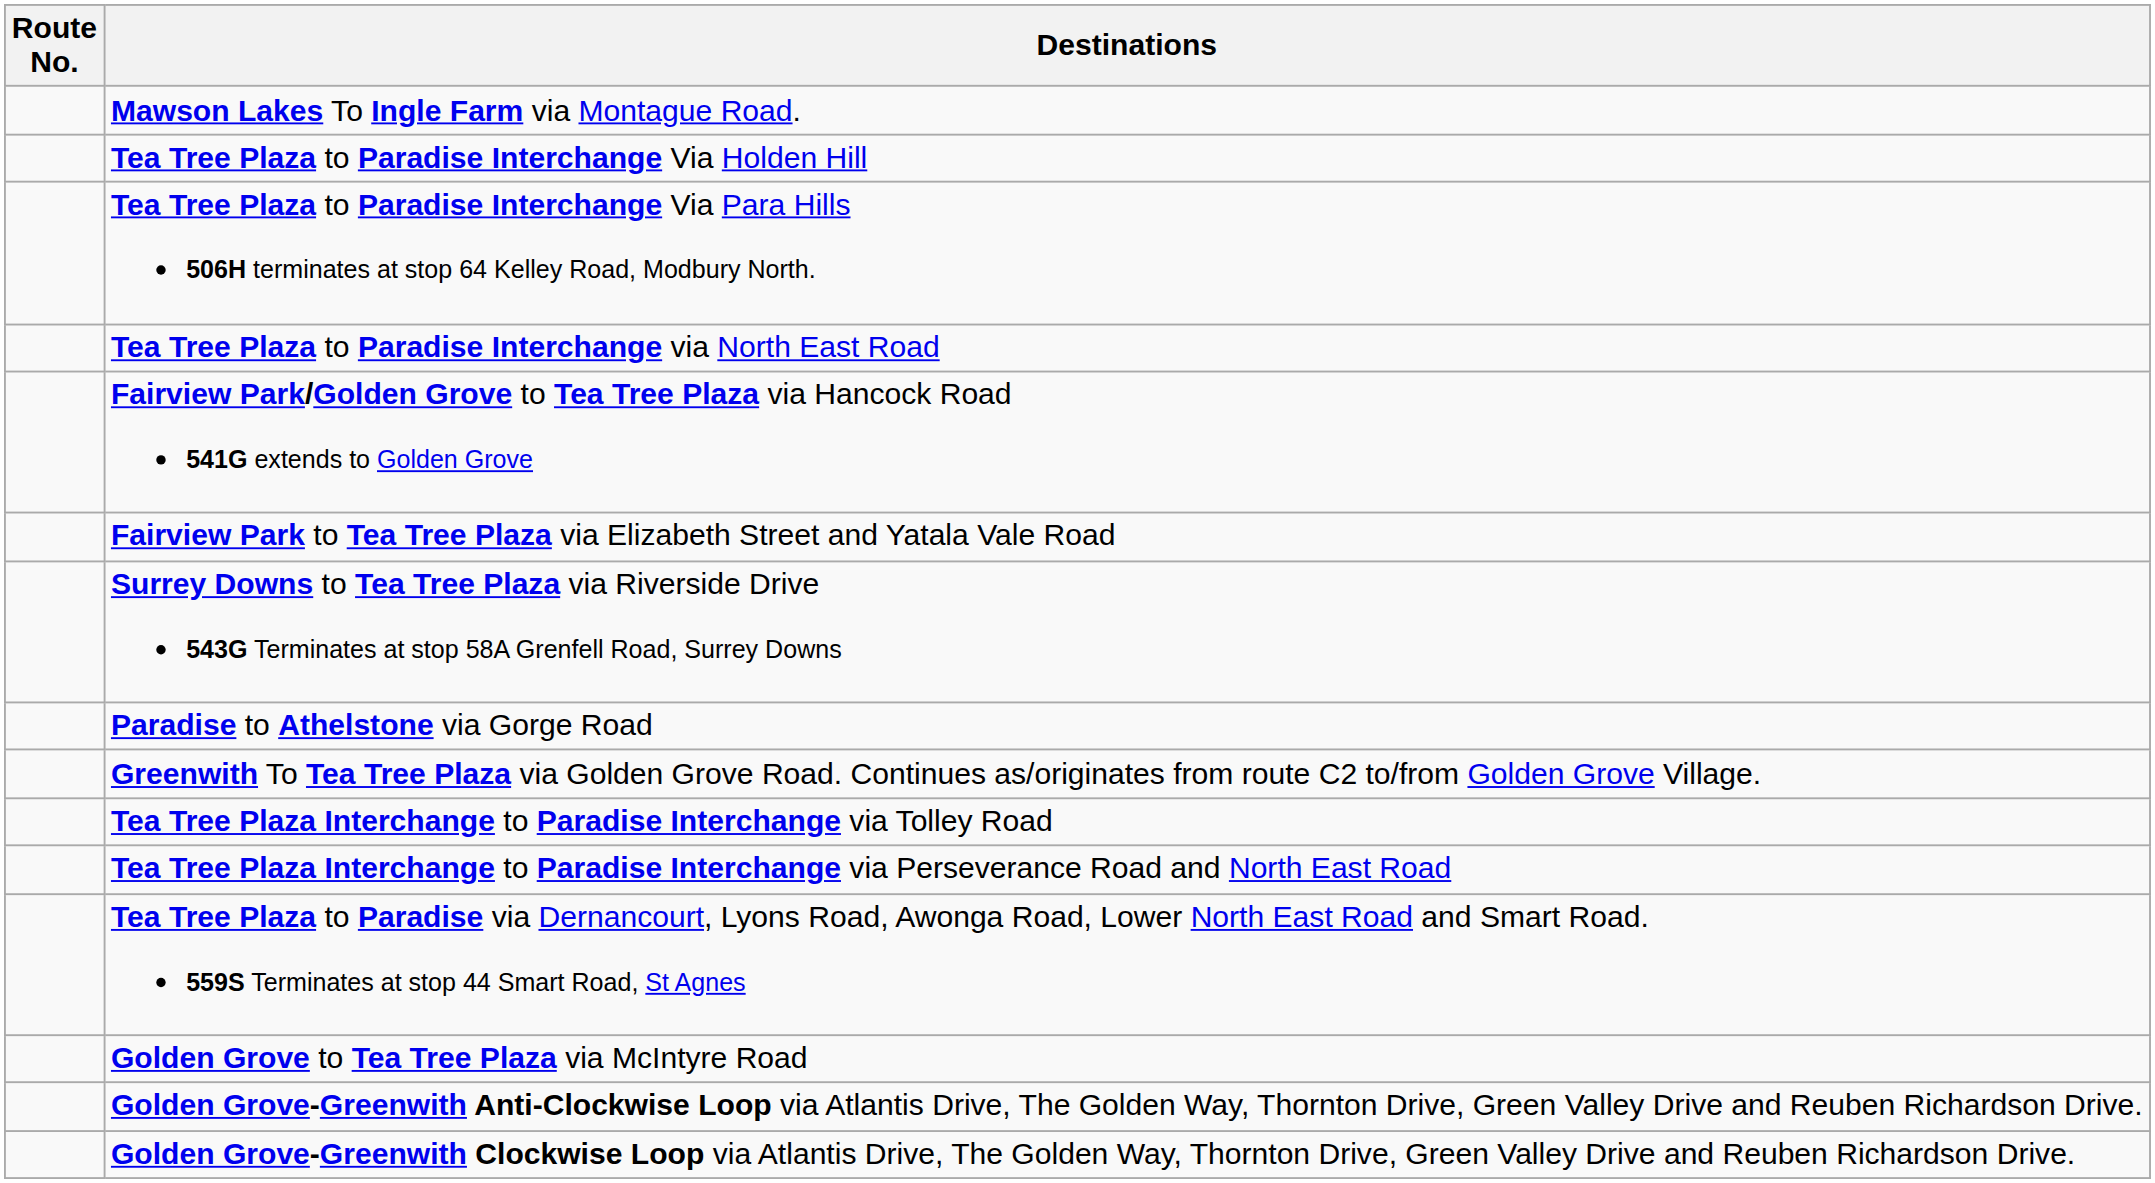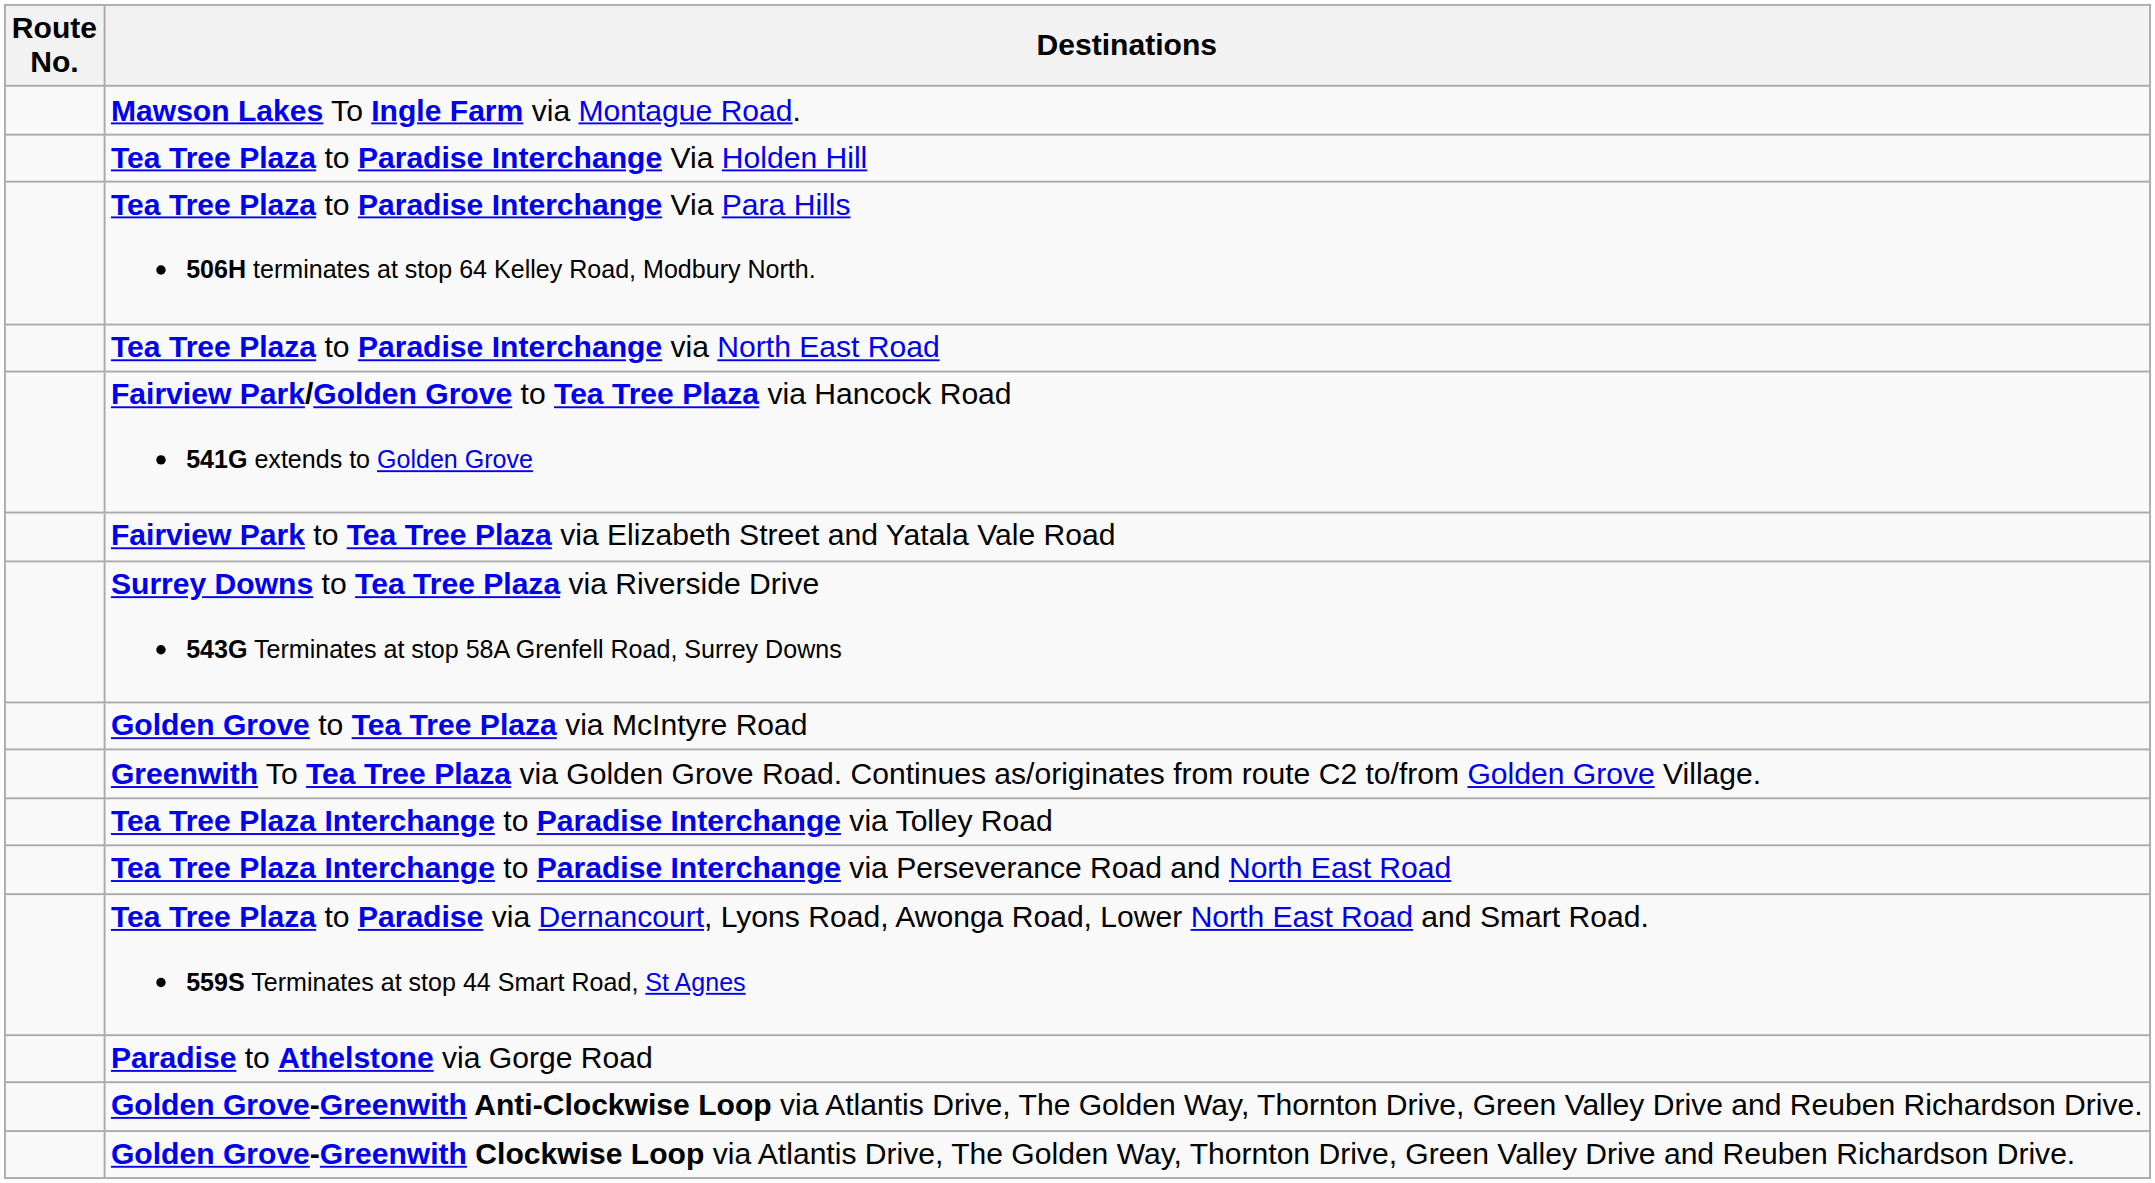 <table class="wikitable">
 <tr>
 <th>Route<br>No.</th>
 <th>Destinations</th>
 </tr>
 <tr>
 <td></td>
 <td><strong><a href='#'>Mawson Lakes</a></strong> To <strong><a href='#'>Ingle Farm</a></strong> via <a href='#'>Montague Road</a>.</td>
 </tr>
 <tr>
 <td></td>
 <td><strong><a href='#'>Tea Tree Plaza</a></strong> to <strong><a href='#'>Paradise Interchange</a></strong> Via <a href='#'>Holden Hill</a></td>
 </tr>
 <tr>
 <td></td>
 <td><strong><a href='#'>Tea Tree Plaza</a></strong> to <strong><a href='#'>Paradise Interchange</a></strong> Via <a href='#'>Para Hills</a><br><ul><li><small><strong>506H</strong> terminates at stop 64 Kelley Road, Modbury North.</small></li></ul></td>
 </tr>
 <tr>
 <td></td>
 <td><strong><a href='#'>Tea Tree Plaza</a></strong> to <strong><a href='#'>Paradise Interchange</a></strong> via <a href='#'>North East Road</a></td>
 </tr>
 <tr>
 <td></td>
 <td><strong><a href='#'>Fairview Park</a>/<a href='#'>Golden Grove</a></strong> to <strong><a href='#'>Tea Tree Plaza</a></strong> via Hancock Road<br><ul><li><small><strong>541G</strong> extends to <a href='#'>Golden Grove</a></small></li></ul></td>
 </tr>
 <tr>
 <td></td>
 <td><strong><a href='#'>Fairview Park</a></strong> to <strong><a href='#'>Tea Tree Plaza</a></strong> via Elizabeth Street and Yatala Vale Road</td>
 </tr>
 <tr>
 <td></td>
 <td><strong><a href='#'>Surrey Downs</a></strong> to <strong><a href='#'>Tea Tree Plaza</a></strong> via Riverside Drive<br><ul><li><small><strong>543G</strong> Terminates at stop 58A Grenfell Road, Surrey Downs</small></li></ul></td>
 </tr>
 <tr>
 <td></td>
-<td><strong><a href='#'>Paradise</a></strong> to <strong><a href='#'>Athelstone</a></strong> via Gorge Road</td>
+<td><strong><a href='#'>Golden Grove</a></strong> to <strong><a href='#'>Tea Tree Plaza</a></strong> via McIntyre Road</td>
 </tr>
 <tr>
 <td></td>
 <td><strong><a href='#'>Greenwith</a></strong> To <strong><a href='#'>Tea Tree Plaza</a></strong> via Golden Grove Road. Continues as/originates from route C2 to/from <a href='#'>Golden Grove</a> Village.</td>
 </tr>
 <tr>
 <td></td>
 <td><strong><a href='#'>Tea Tree Plaza Interchange</a></strong> to <strong><a href='#'>Paradise Interchange</a></strong> via Tolley Road</td>
 </tr>
 <tr>
 <td></td>
 <td><strong><a href='#'>Tea Tree Plaza Interchange</a></strong> to <strong><a href='#'>Paradise Interchange</a></strong> via Perseverance Road and <a href='#'>North East Road</a></td>
 </tr>
 <tr>
 <td></td>
 <td><strong><a href='#'>Tea Tree Plaza</a></strong> to <strong><a href='#'>Paradise</a></strong> via <a href='#'>Dernancourt</a>, Lyons Road, Awonga Road, Lower <a href='#'>North East Road</a> and Smart Road.<br><ul><li><small><strong>559S</strong> Terminates at stop 44 Smart Road, <a href='#'>St Agnes</a></small></li></ul></td>
 </tr>
 <tr>
 <td></td>
-<td><strong><a href='#'>Golden Grove</a></strong> to <strong><a href='#'>Tea Tree Plaza</a></strong> via McIntyre Road</td>
+<td><strong><a href='#'>Paradise</a></strong> to <strong><a href='#'>Athelstone</a></strong> via Gorge Road</td>
 </tr>
 <tr>
 <td></td>
 <td><strong><a href='#'>Golden Grove</a>-<a href='#'>Greenwith</a> Anti-Clockwise Loop</strong> via Atlantis Drive, The Golden Way, Thornton Drive, Green Valley Drive and Reuben Richardson Drive.</td>
 </tr>
 <tr>
 <td></td>
 <td><strong><a href='#'>Golden Grove</a>-<a href='#'>Greenwith</a> Clockwise Loop</strong> via Atlantis Drive, The Golden Way, Thornton Drive, Green Valley Drive and Reuben Richardson Drive.</td>
 </tr>
 </table>
